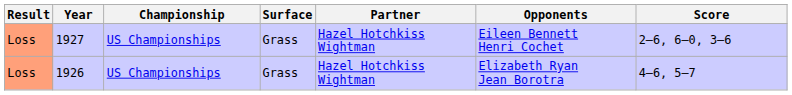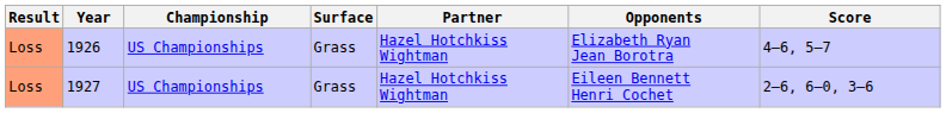 <table class="sortable wikitable">
 <tr>
 <th style="width:45px">Result</th>
 <th style="width:50px">Year</th>
 <th style="width:165px">Championship</th>
 <th style="width:50px">Surface</th>
 <th style="width:170px">Partner</th>
 <th style="width:170px">Opponents</th>
 <th style="width:160px" class="unsortable">Score</th>
 </tr>
 <tr bgcolor="#CCCCFF">
 <td style="background:#ffa07a;">Loss</td>
+<td>1926</td>
+<td><a href='#'>US Championships</a></td>
+<td>Grass</td>
+<td> <a href='#'>Hazel Hotchkiss Wightman</a></td>
+<td> <a href='#'>Elizabeth Ryan</a> <br>  <a href='#'>Jean Borotra</a></td>
+<td>4–6, 5–7</td>
+</tr>
+<tr bgcolor="#CCCCFF">
+<td style="background:#ffa07a;">Loss</td>
 <td>1927</td>
 <td><a href='#'>US Championships</a></td>
 <td>Grass</td>
 <td> <a href='#'>Hazel Hotchkiss Wightman</a></td>
 <td> <a href='#'>Eileen Bennett</a> <br>  <a href='#'>Henri Cochet</a></td>
 <td>2–6, 6–0, 3–6</td>
 </tr>
-<tr bgcolor="#CCCCFF">
-<td style="background:#ffa07a;">Loss</td>
-<td>1926</td>
-<td><a href='#'>US Championships</a></td>
-<td>Grass</td>
-<td> <a href='#'>Hazel Hotchkiss Wightman</a></td>
-<td> <a href='#'>Elizabeth Ryan</a> <br>  <a href='#'>Jean Borotra</a></td>
-<td>4–6, 5–7</td>
-</tr>
 </table>
